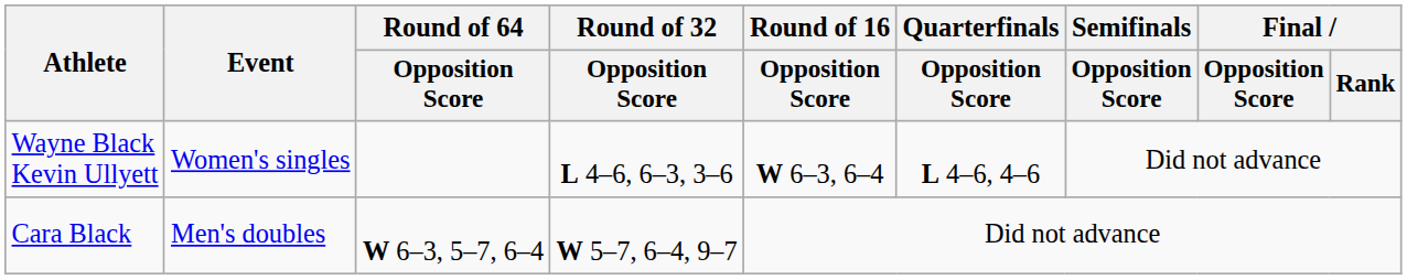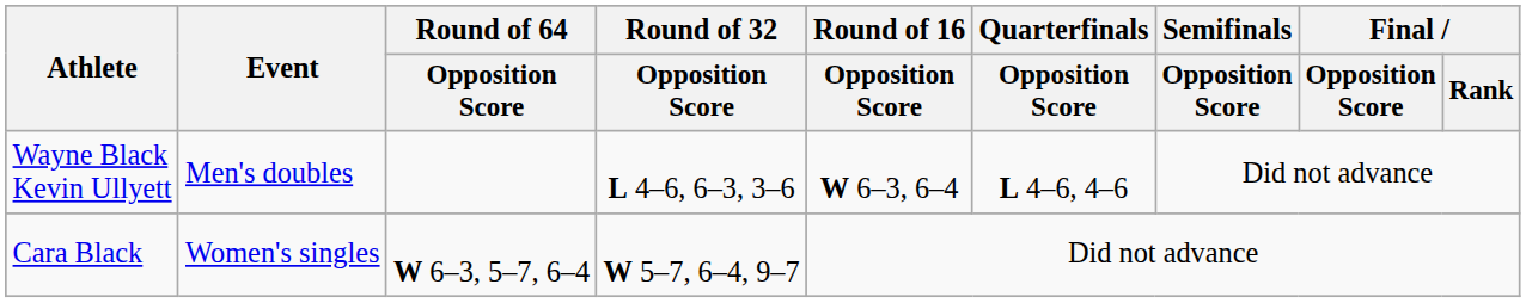 <table class=wikitable style="font-size:90%">
 <tr>
 <th rowspan="2">Athlete</th>
 <th rowspan="2">Event</th>
 <th>Round of 64</th>
 <th>Round of 32</th>
 <th>Round of 16</th>
 <th>Quarterfinals</th>
 <th>Semifinals</th>
 <th colspan=2>Final / </th>
 </tr>
 <tr style="font-size:95%">
 <th>Opposition<br>Score</th>
 <th>Opposition<br>Score</th>
 <th>Opposition<br>Score</th>
 <th>Opposition<br>Score</th>
 <th>Opposition<br>Score</th>
 <th>Opposition<br>Score</th>
 <th>Rank</th>
 </tr>
 <tr align=center>
 <td align=left><a href='#'>Wayne Black</a><br><a href='#'>Kevin Ullyett</a></td>
-<td align=left><a href='#'>Women's singles</a></td>
+<td align=left><a href='#'>Men's doubles</a></td>
 <td></td>
 <td><br><strong>L</strong> 4–6, 6–3, 3–6</td>
 <td><br><strong>W</strong> 6–3, 6–4</td>
 <td><br><strong>L</strong> 4–6, 4–6</td>
 <td colspan=3>Did not advance</td>
 </tr>
 <tr align=center>
 <td align=left><a href='#'>Cara Black</a></td>
-<td align=left><a href='#'>Men's doubles</a></td>
+<td align=left><a href='#'>Women's singles</a></td>
 <td><br><strong>W</strong> 6–3, 5–7, 6–4</td>
 <td><br><strong>W</strong> 5–7, 6–4, 9–7</td>
 <td colspan=5>Did not advance</td>
 </tr>
 </table>
